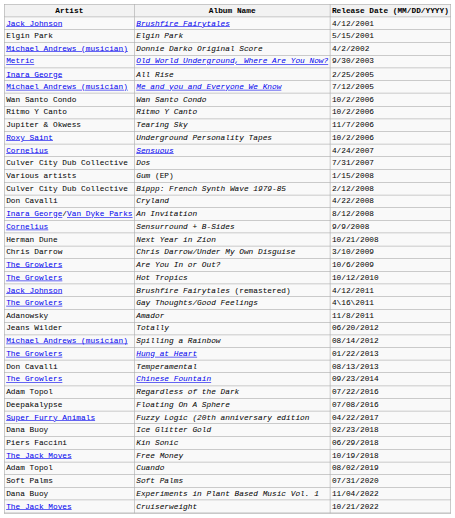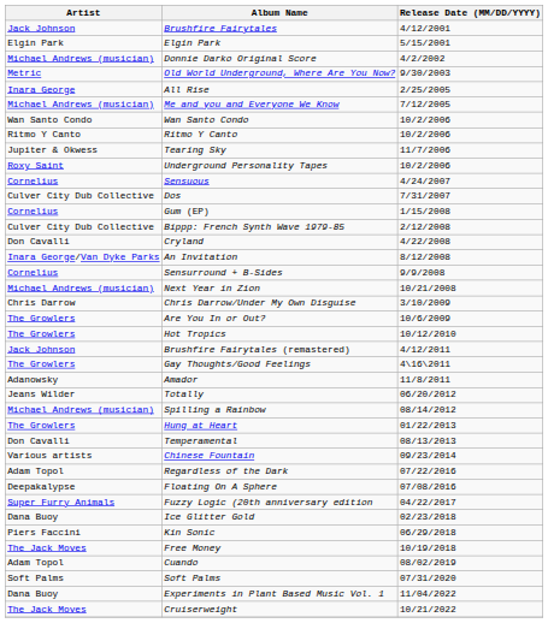 <table class="wikitable" border="1">
 <tr>
 <th scope="col">Artist</th>
 <th scope="col">Album Name</th>
 <th scope="col">Release Date (MM/DD/YYYY)</th>
 </tr>
 <tr>
 <td><a href='#'>Jack Johnson</a></td>
 <td><em><a href='#'>Brushfire Fairytales</a></em></td>
 <td>4/12/2001</td>
 </tr>
 <tr>
 <td>Elgin Park</td>
 <td><em>Elgin Park</em></td>
 <td>5/15/2001</td>
 </tr>
 <tr>
 <td><a href='#'>Michael Andrews (musician)</a></td>
 <td><em>Donnie Darko Original Score</em></td>
 <td>4/2/2002</td>
 </tr>
 <tr>
 <td><a href='#'>Metric</a></td>
 <td><em><a href='#'>Old World Underground, Where Are You Now?</a></em></td>
 <td>9/30/2003</td>
 </tr>
 <tr>
 <td><a href='#'>Inara George</a></td>
 <td><em>All Rise</em></td>
 <td>2/25/2005</td>
 </tr>
 <tr>
 <td><a href='#'>Michael Andrews (musician)</a></td>
 <td><em><a href='#'>Me and you and Everyone We Know</a></em></td>
 <td>7/12/2005</td>
 </tr>
 <tr>
 <td>Wan Santo Condo</td>
 <td><em>Wan Santo Condo</em></td>
 <td>10/2/2006</td>
 </tr>
 <tr>
 <td>Ritmo Y Canto</td>
 <td><em>Ritmo Y Canto</em></td>
 <td>10/2/2006</td>
 </tr>
 <tr>
 <td>Jupiter & Okwess</td>
 <td><em>Tearing Sky</em></td>
 <td>11/7/2006</td>
 </tr>
 <tr>
 <td><a href='#'>Roxy Saint</a></td>
 <td><em>Underground Personality Tapes</em></td>
 <td>10/2/2006</td>
 </tr>
 <tr>
 <td><a href='#'>Cornelius</a></td>
 <td><em><a href='#'>Sensuous</a></em></td>
 <td>4/24/2007</td>
 </tr>
 <tr>
 <td>Culver City Dub Collective</td>
 <td><em>Dos</em></td>
 <td>7/31/2007</td>
 </tr>
 <tr>
-<td>Various artists</td>
+<td><a href='#'>Cornelius</a></td>
 <td><em>Gum</em> (EP)</td>
 <td>1/15/2008</td>
 </tr>
 <tr>
 <td>Culver City Dub Collective</td>
 <td><em>Bippp: French Synth Wave 1979-85</em></td>
 <td>2/12/2008</td>
 </tr>
 <tr>
 <td>Don Cavalli</td>
 <td><em>Cryland</em></td>
 <td>4/22/2008</td>
 </tr>
 <tr>
 <td><a href='#'>Inara George</a>/<a href='#'>Van Dyke Parks</a></td>
 <td><em>An Invitation</em></td>
 <td>8/12/2008</td>
 </tr>
 <tr>
 <td><a href='#'>Cornelius</a></td>
 <td><em>Sensurround + B-Sides</em></td>
 <td>9/9/2008</td>
 </tr>
 <tr>
-<td>Herman Dune</td>
+<td><a href='#'>Michael Andrews (musician)</a></td>
 <td><em>Next Year in Zion</em></td>
 <td>10/21/2008</td>
 </tr>
 <tr>
 <td>Chris Darrow</td>
 <td><em>Chris Darrow/Under My Own Disguise</em></td>
 <td>3/10/2009</td>
 </tr>
 <tr>
 <td><a href='#'>The Growlers</a></td>
 <td><em>Are You In or Out?</em></td>
 <td>10/6/2009</td>
 </tr>
 <tr>
 <td><a href='#'>The Growlers</a></td>
 <td><em>Hot Tropics</em></td>
 <td>10/12/2010</td>
 </tr>
 <tr>
 <td><a href='#'>Jack Johnson</a></td>
 <td><em>Brushfire Fairytales</em> (remastered)</td>
 <td>4/12/2011</td>
 </tr>
 <tr>
 <td><a href='#'>The Growlers</a></td>
 <td><em>Gay Thoughts/Good Feelings</em></td>
 <td>4\16\2011</td>
 </tr>
 <tr>
 <td>Adanowsky</td>
 <td><em>Amador</em></td>
 <td>11/8/2011</td>
 </tr>
 <tr>
 <td>Jeans Wilder</td>
 <td><em>Totally</em></td>
 <td>06/20/2012</td>
 </tr>
 <tr>
 <td><a href='#'>Michael Andrews (musician)</a></td>
 <td><em>Spilling a Rainbow</em></td>
 <td>08/14/2012</td>
 </tr>
 <tr>
 <td><a href='#'>The Growlers</a></td>
 <td><em><a href='#'>Hung at Heart</a></em></td>
 <td>01/22/2013</td>
 </tr>
 <tr>
 <td>Don Cavalli</td>
 <td><em>Temperamental</em></td>
 <td>08/13/2013</td>
 </tr>
 <tr>
-<td><a href='#'>The Growlers</a></td>
+<td>Various artists</td>
 <td><em><a href='#'>Chinese Fountain</a></em></td>
 <td>09/23/2014</td>
 </tr>
 <tr>
 <td>Adam Topol</td>
 <td><em>Regardless of the Dark</em></td>
 <td>07/22/2016</td>
 </tr>
 <tr>
 <td>Deepakalypse</td>
 <td><em>Floating On A Sphere</em></td>
 <td>07/08/2016</td>
 </tr>
 <tr>
 <td><a href='#'>Super Furry Animals</a></td>
 <td><em>Fuzzy Logic (20th anniversary edition</em></td>
 <td>04/22/2017</td>
 </tr>
 <tr>
 <td>Dana Buoy</td>
 <td><em>Ice Glitter Gold</em></td>
 <td>02/23/2018</td>
 </tr>
 <tr>
 <td>Piers Faccini</td>
 <td><em>Kin Sonic</em></td>
 <td>06/29/2018</td>
 </tr>
 <tr>
 <td><a href='#'>The Jack Moves</a></td>
 <td><em>Free Money</em></td>
 <td>10/19/2018</td>
 </tr>
 <tr>
 <td>Adam Topol</td>
 <td><em>Cuando</em></td>
 <td>08/02/2019</td>
 </tr>
 <tr>
 <td>Soft Palms</td>
 <td><em>Soft Palms</em></td>
 <td>07/31/2020</td>
 </tr>
 <tr>
 <td>Dana Buoy</td>
 <td><em>Experiments in Plant Based Music Vol. 1</em></td>
 <td>11/04/2022</td>
 </tr>
 <tr>
 <td><a href='#'>The Jack Moves</a></td>
 <td><em>Cruiserweight</em></td>
 <td>10/21/2022</td>
 </tr>
 <tr>
 </tr>
 </table>
